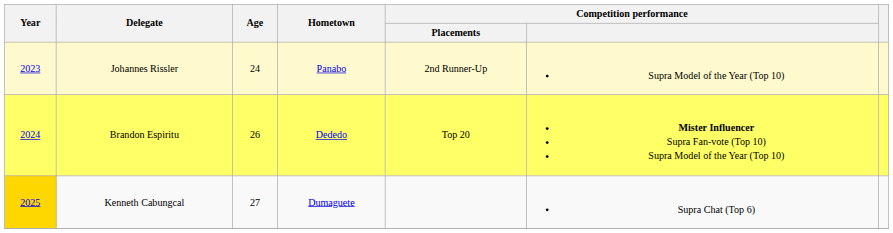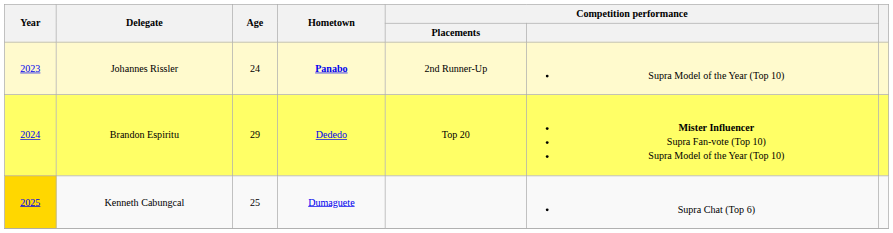 <table class="wikitable" style="text-align:center; line-height:20px; font-size:90%; width:100%;">
 <tr>
 <th rowspan="2">Year</th>
 <th rowspan="2">Delegate</th>
 <th rowspan="2">Age</th>
 <th rowspan="2">Hometown</th>
 <th colspan="2">Competition performance</th>
 <th rowspan="2"></th>
 </tr>
 <tr>
 <th>Placements</th>
 <th></th>
 </tr>
 <tr style="background-color:#FFFACD">
 <td><a href='#'>2023</a></td>
 <td>Johannes Rissler</td>
 <td>24</td>
-<td><a href='#'>Panabo</a></td>
+<td><strong><a href='#'>Panabo</a></strong></td>
 <td>2nd Runner-Up</td>
 <td><br><ul><li>Supra Model of the Year (Top 10)</li></ul></td>
 <td></td>
 </tr>
 <tr style="background-color:#FFFF66">
 <td><a href='#'>2024</a></td>
 <td>Brandon Espiritu</td>
-<td>26</td>
+<td>29</td>
 <td><a href='#'>Dededo</a></td>
 <td>Top 20</td>
 <td><br><ul><li><strong>Mister Influencer</strong></li><li>Supra Fan-vote (Top 10)</li><li>Supra Model of the Year (Top 10)</li></ul></td>
 <td></td>
 </tr>
 <tr>
 <td style="background: gold;"><a href='#'>2025</a></td>
 <td>Kenneth Cabungcal</td>
-<td>27</td>
+<td>25</td>
 <td><a href='#'>Dumaguete</a></td>
 <td></td>
 <td><br><ul><li>Supra Chat (Top 6)</li></ul></td>
 <td></td>
 </tr>
 <tr>
 </tr>
 </table>
